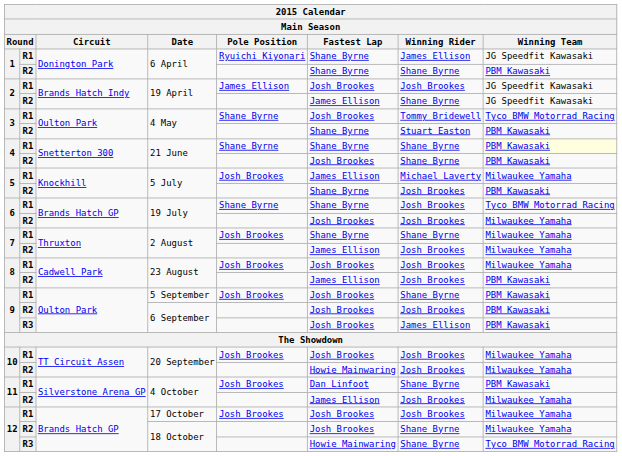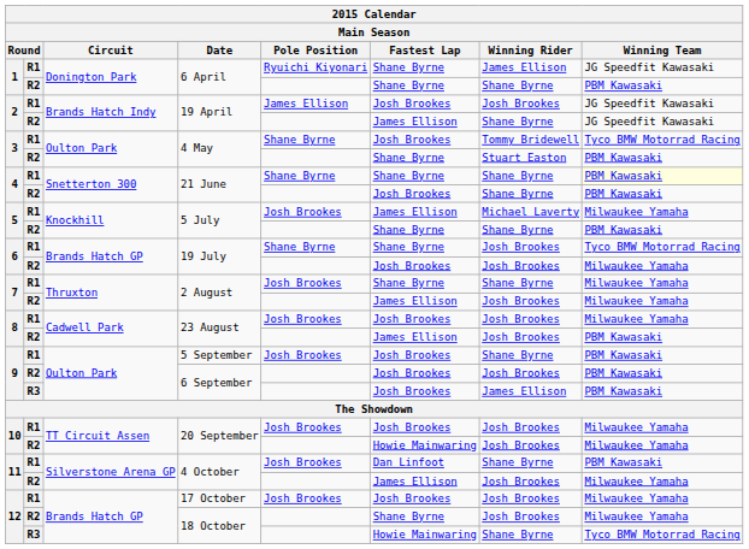 <table class="wikitable" style="font-size: 85%">
 <tr>
 <th colspan=8>2015 Calendar</th>
 </tr>
 <tr>
 <th colspan=8>Main Season</th>
 </tr>
 <tr>
 <th colspan=2>Round</th>
 <th>Circuit</th>
 <th>Date</th>
 <th>Pole Position</th>
 <th>Fastest Lap</th>
 <th>Winning Rider</th>
 <th>Winning Team</th>
 </tr>
 <tr>
 <th rowspan=2>1</th>
 <th>R1</th>
 <td rowspan=2> <a href='#'>Donington Park</a></td>
 <td rowspan=2>6 April</td>
 <td> <a href='#'>Ryuichi Kiyonari</a></td>
 <td> <a href='#'>Shane Byrne</a></td>
 <td> <a href='#'>James Ellison</a></td>
 <td>JG Speedfit Kawasaki</td>
 </tr>
 <tr>
 <th>R2</th>
 <td></td>
 <td> <a href='#'>Shane Byrne</a></td>
 <td> <a href='#'>Shane Byrne</a></td>
 <td><a href='#'>PBM Kawasaki</a></td>
 </tr>
 <tr>
 <th rowspan=2>2</th>
 <th>R1</th>
 <td rowspan=2> <a href='#'>Brands Hatch Indy</a></td>
 <td rowspan=2>19 April</td>
 <td> <a href='#'>James Ellison</a></td>
 <td> <a href='#'>Josh Brookes</a></td>
 <td> <a href='#'>Josh Brookes</a></td>
 <td>JG Speedfit Kawasaki</td>
 </tr>
 <tr>
 <th>R2</th>
 <td></td>
 <td> <a href='#'>James Ellison</a></td>
 <td> <a href='#'>Shane Byrne</a></td>
 <td>JG Speedfit Kawasaki</td>
 </tr>
 <tr>
 <th rowspan=2>3</th>
 <th>R1</th>
 <td rowspan=2> <a href='#'>Oulton Park</a></td>
 <td rowspan=2>4 May</td>
 <td> <a href='#'>Shane Byrne</a></td>
 <td> <a href='#'>Josh Brookes</a></td>
 <td> <a href='#'>Tommy Bridewell</a></td>
 <td><a href='#'>Tyco BMW Motorrad Racing</a></td>
 </tr>
 <tr>
 <th>R2</th>
 <td></td>
 <td> <a href='#'>Shane Byrne</a></td>
 <td> <a href='#'>Stuart Easton</a></td>
 <td><a href='#'>PBM Kawasaki</a></td>
 </tr>
 <tr>
 <th rowspan=2>4</th>
 <th>R1</th>
 <td rowspan=2> <a href='#'>Snetterton 300</a></td>
 <td rowspan=2>21 June</td>
 <td> <a href='#'>Shane Byrne</a></td>
 <td> <a href='#'>Shane Byrne</a></td>
 <td> <a href='#'>Shane Byrne</a></td>
 <td style="background: lightyellow;"><a href='#'>PBM Kawasaki</a></td>
 </tr>
 <tr>
 <th>R2</th>
 <td></td>
 <td> <a href='#'>Josh Brookes</a></td>
 <td> <a href='#'>Shane Byrne</a></td>
 <td><a href='#'>PBM Kawasaki</a></td>
 </tr>
 <tr>
 <th rowspan=2>5</th>
 <th>R1</th>
 <td rowspan=2> <a href='#'>Knockhill</a></td>
 <td rowspan=2>5 July</td>
 <td> <a href='#'>Josh Brookes</a></td>
 <td> <a href='#'>James Ellison</a></td>
 <td> <a href='#'>Michael Laverty</a></td>
 <td><a href='#'>Milwaukee Yamaha</a></td>
 </tr>
 <tr>
 <th>R2</th>
 <td></td>
 <td> <a href='#'>Shane Byrne</a></td>
-<td> <a href='#'>Josh Brookes</a></td>
+<td> <a href='#'>Shane Byrne</a></td>
 <td><a href='#'>PBM Kawasaki</a></td>
 </tr>
 <tr>
 <th rowspan=2>6</th>
 <th>R1</th>
 <td rowspan=2> <a href='#'>Brands Hatch GP</a></td>
 <td rowspan=2>19 July</td>
 <td> <a href='#'>Shane Byrne</a></td>
 <td> <a href='#'>Shane Byrne</a></td>
 <td> <a href='#'>Josh Brookes</a></td>
 <td><a href='#'>Tyco BMW Motorrad Racing</a></td>
 </tr>
 <tr>
 <th>R2</th>
 <td></td>
 <td> <a href='#'>Josh Brookes</a></td>
 <td> <a href='#'>Josh Brookes</a></td>
 <td><a href='#'>Milwaukee Yamaha</a></td>
 </tr>
 <tr>
 <th rowspan=2>7</th>
 <th>R1</th>
 <td rowspan=2> <a href='#'>Thruxton</a></td>
 <td rowspan=2>2 August</td>
 <td> <a href='#'>Josh Brookes</a></td>
 <td> <a href='#'>Shane Byrne</a></td>
 <td> <a href='#'>Shane Byrne</a></td>
 <td><a href='#'>Milwaukee Yamaha</a></td>
 </tr>
 <tr>
 <th>R2</th>
 <td></td>
 <td> <a href='#'>James Ellison</a></td>
 <td> <a href='#'>Josh Brookes</a></td>
 <td><a href='#'>Milwaukee Yamaha</a></td>
 </tr>
 <tr>
 <th rowspan=2>8</th>
 <th>R1</th>
 <td rowspan=2> <a href='#'>Cadwell Park</a></td>
 <td rowspan=2>23 August</td>
 <td> <a href='#'>Josh Brookes</a></td>
 <td> <a href='#'>Josh Brookes</a></td>
 <td> <a href='#'>Josh Brookes</a></td>
 <td><a href='#'>Milwaukee Yamaha</a></td>
 </tr>
 <tr>
 <th>R2</th>
 <td></td>
 <td> <a href='#'>James Ellison</a></td>
 <td> <a href='#'>Josh Brookes</a></td>
 <td><a href='#'>PBM Kawasaki</a></td>
 </tr>
 <tr>
 <th rowspan=3>9</th>
 <th>R1</th>
 <td rowspan=3> <a href='#'>Oulton Park</a></td>
 <td>5 September</td>
 <td> <a href='#'>Josh Brookes</a></td>
 <td> <a href='#'>Josh Brookes</a></td>
 <td> <a href='#'>Shane Byrne</a></td>
 <td><a href='#'>PBM Kawasaki</a></td>
 </tr>
 <tr>
 <th>R2</th>
 <td rowspan=2>6 September</td>
 <td></td>
 <td> <a href='#'>Josh Brookes</a></td>
 <td> <a href='#'>Josh Brookes</a></td>
 <td><a href='#'>PBM Kawasaki</a></td>
 </tr>
 <tr>
 <th>R3</th>
 <td></td>
 <td> <a href='#'>Josh Brookes</a></td>
 <td> <a href='#'>James Ellison</a></td>
 <td><a href='#'>PBM Kawasaki</a></td>
 </tr>
 <tr>
 <th colspan=8>The Showdown</th>
 </tr>
 <tr>
 <th rowspan=2>10</th>
 <th>R1</th>
 <td rowspan=2> <a href='#'>TT Circuit Assen</a></td>
 <td rowspan=2>20 September</td>
 <td> <a href='#'>Josh Brookes</a></td>
 <td> <a href='#'>Josh Brookes</a></td>
 <td> <a href='#'>Josh Brookes</a></td>
 <td><a href='#'>Milwaukee Yamaha</a></td>
 </tr>
 <tr>
 <th>R2</th>
 <td></td>
 <td> <a href='#'>Howie Mainwaring</a></td>
 <td> <a href='#'>Josh Brookes</a></td>
 <td><a href='#'>Milwaukee Yamaha</a></td>
 </tr>
 <tr>
 <th rowspan=2>11</th>
 <th>R1</th>
 <td rowspan=2> <a href='#'>Silverstone Arena GP</a></td>
 <td rowspan=2>4 October</td>
 <td> <a href='#'>Josh Brookes</a></td>
 <td> <a href='#'>Dan Linfoot</a></td>
 <td> <a href='#'>Shane Byrne</a></td>
 <td><a href='#'>PBM Kawasaki</a></td>
 </tr>
 <tr>
 <th>R2</th>
 <td></td>
 <td> <a href='#'>James Ellison</a></td>
 <td> <a href='#'>Josh Brookes</a></td>
 <td><a href='#'>Milwaukee Yamaha</a></td>
 </tr>
 <tr>
 <th rowspan=3>12</th>
 <th>R1</th>
 <td rowspan=3> <a href='#'>Brands Hatch GP</a></td>
 <td>17 October</td>
 <td> <a href='#'>Josh Brookes</a></td>
 <td> <a href='#'>Josh Brookes</a></td>
 <td> <a href='#'>Josh Brookes</a></td>
 <td><a href='#'>Milwaukee Yamaha</a></td>
 </tr>
 <tr>
 <th>R2</th>
 <td rowspan=2>18 October</td>
 <td></td>
+<td> <a href='#'>Shane Byrne</a></td>
 <td> <a href='#'>Josh Brookes</a></td>
-<td> <a href='#'>Shane Byrne</a></td>
 <td><a href='#'>Milwaukee Yamaha</a></td>
 </tr>
 <tr>
 <th>R3</th>
 <td></td>
 <td> <a href='#'>Howie Mainwaring</a></td>
 <td> <a href='#'>Shane Byrne</a></td>
 <td><a href='#'>Tyco BMW Motorrad Racing</a></td>
 </tr>
 </table>
